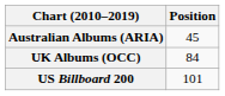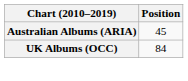 <table class="wikitable sortable plainrowheaders" style="text-align:center">
 <tr>
 <th scope="col">Chart (2010–2019)</th>
 <th scope="col">Position</th>
 </tr>
 <tr>
 <th scope="row">Australian Albums (ARIA)</th>
 <td>45</td>
 </tr>
 <tr>
 <th scope="row">UK Albums (OCC)</th>
 <td>84</td>
 </tr>
-<tr>
-<th scope="row">US <em>Billboard</em> 200</th>
-<td>101</td>
-</tr>
 </table>
